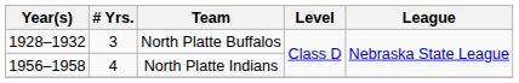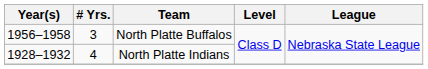 <table class="wikitable" style="text-align:center; font-size: 95%;">
 <tr>
 <th>Year(s)</th>
 <th># Yrs.</th>
 <th>Team</th>
 <th>Level</th>
 <th>League</th>
 </tr>
 <tr>
-<td>1928–1932</td>
+<td>1956–1958</td>
 <td>3</td>
 <td>North Platte Buffalos</td>
 <td rowspan=2><a href='#'>Class D</a></td>
 <td rowspan=2><a href='#'>Nebraska State League</a></td>
 </tr>
 <tr>
-<td>1956–1958</td>
+<td>1928–1932</td>
 <td>4</td>
 <td>North Platte Indians</td>
 </tr>
 <tr>
 </tr>
 </table>
